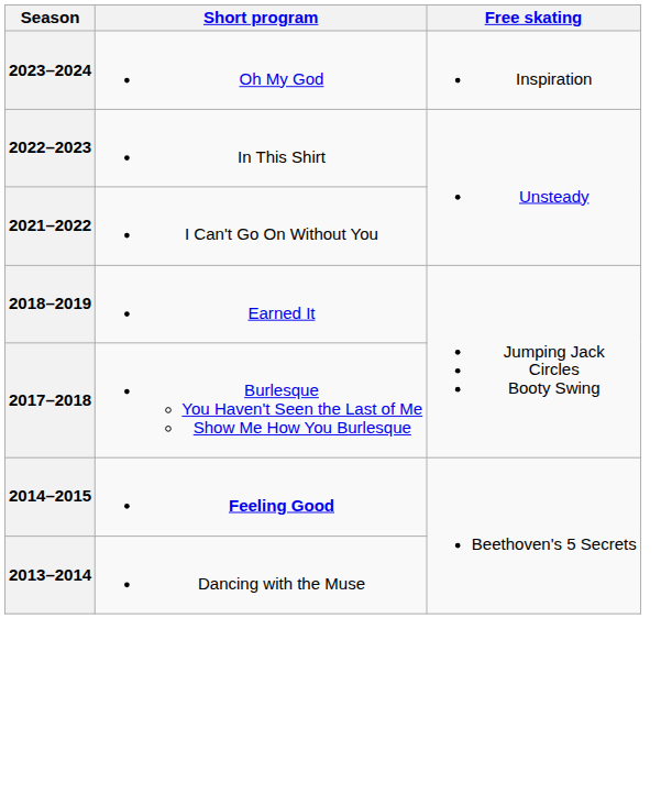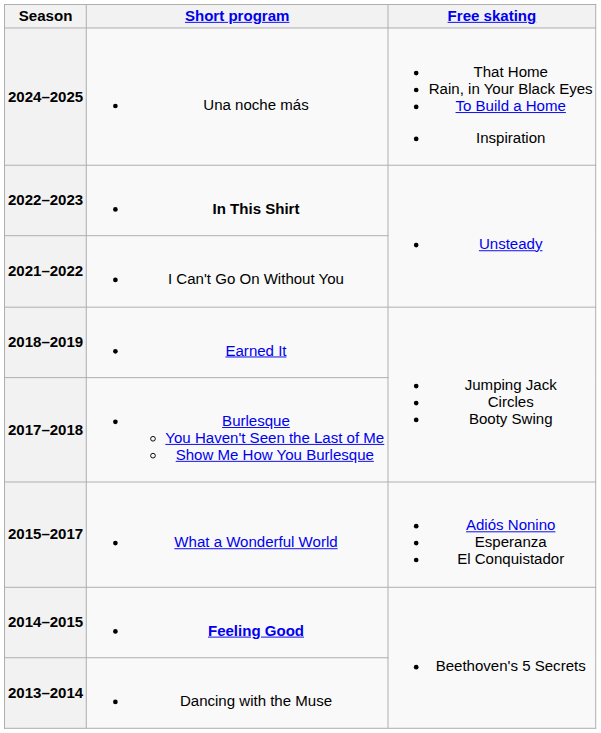 <table class=wikitable style=text-align:center>
 <tr>
 <th>Season</th>
 <th><a href='#'>Short program</a></th>
 <th><a href='#'>Free skating</a></th>
 </tr>
 <tr>
-<th>2023–2024 <br> </th>
-<td><br><ul><li><a href='#'>Oh My God</a> <br> </li></ul></td>
-<td><br><ul><li>Inspiration <br> </li></ul></td>
+<th>2024–2025 <br> </th>
+<td><br><ul><li>Una noche más  <br> </li></ul></td>
+<td><br><ul><li>That Home <br> </li><li>Rain, in Your Black Eyes <br> </li><li><a href='#'>To Build a Home</a> <br> </li></ul><ul><li>Inspiration <br> </li></ul></td>
 </tr>
 <tr>
 <th>2022–2023 <br> </th>
-<td><br><ul><li>In This Shirt <br> </li></ul></td>
+<td><strong><br><ul><li>In This Shirt <br> </li></ul></strong></td>
 <td rowspan=2><br><ul><li><a href='#'>Unsteady</a> <br></li></ul></td>
 </tr>
 <tr>
 <th>2021–2022 <br> </th>
 <td><br><ul><li>I Can't Go On Without You <br> </li></ul></td>
 </tr>
 <tr>
 <th>2018–2019 <br> </th>
 <td><br><ul><li><a href='#'>Earned It</a> <br></li></ul></td>
 <td rowspan=2><br><ul><li>Jumping Jack <br></li><li>Circles <br></li><li>Booty Swing <br></li></ul></td>
 </tr>
 <tr>
 <th>2017–2018 <br> </th>
 <td><br><ul><li><a href='#'>Burlesque</a><ul><li><a href='#'>You Haven't Seen the Last of Me</a> <br></li><li><a href='#'>Show Me How You Burlesque</a> <br></li></ul></li></ul></td>
 </tr>
 <tr>
+<th>2015–2017 <br> </th>
+<td><br><ul><li><a href='#'>What a Wonderful World</a> <br></li></ul></td>
+<td><br><ul><li><a href='#'>Adiós Nonino</a> <br></li><li>Esperanza <br></li><li>El Conquistador <br></li></ul></td>
+</tr>
+<tr>
 <th>2014–2015 <br> </th>
 <td><strong><br><ul><li><a href='#'>Feeling Good</a> <br></li></ul></strong></td>
 <td rowspan=2><br><ul><li>Beethoven's 5 Secrets <br></li></ul></td>
 </tr>
 <tr>
 <th>2013–2014 <br> </th>
 <td><br><ul><li>Dancing with the Muse <br></li></ul></td>
 </tr>
 </table>
